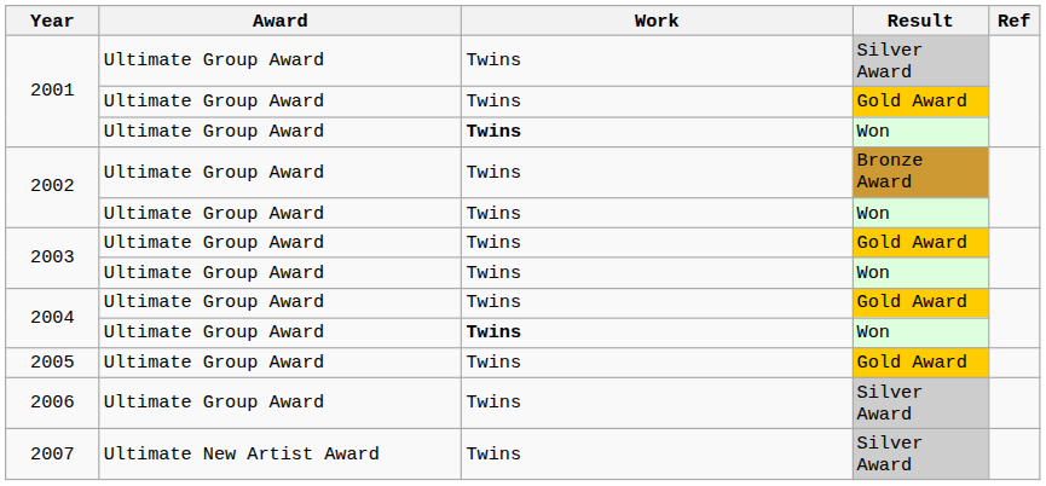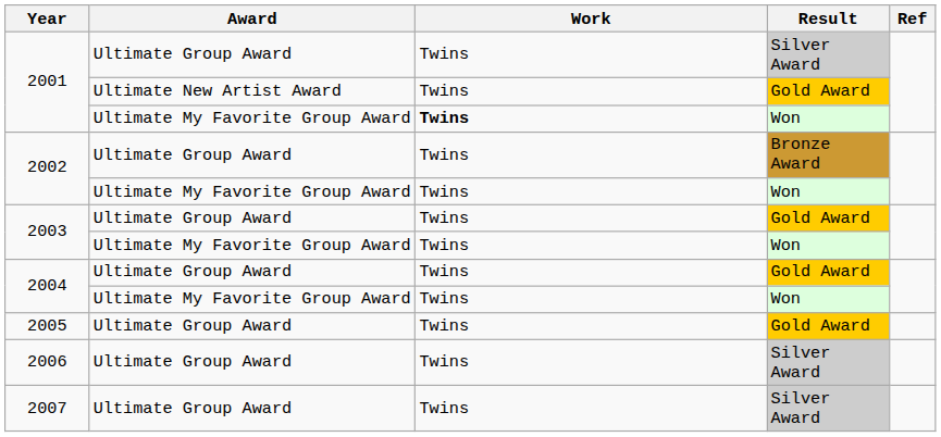 <table class="wikitable">
 <tr>
 <th width=60>Year</th>
 <th width="250">Award</th>
 <th width="270">Work</th>
 <th width="90">Result</th>
 <th width="30">Ref</th>
 </tr>
 <tr>
 <td rowspan = "3" align="center">2001</td>
 <td>Ultimate Group Award</td>
 <td>Twins</td>
 <td style="background: #cdcdcd"><div>Silver Award</div></td>
 <td rowspan ="3" align="center"></td>
 </tr>
 <tr>
-<td>Ultimate Group Award</td>
+<td>Ultimate New Artist Award</td>
 <td>Twins</td>
 <td style="background: #FFCC00"><div>Gold Award</div></td>
 </tr>
 <tr>
-<td>Ultimate Group Award</td>
+<td>Ultimate My Favorite Group Award</td>
 <td><strong>Twins</strong></td>
 <td style="background: #ddffdd"><div>Won</div></td>
 </tr>
 <tr>
 <td rowspan = "2" align="center">2002</td>
 <td>Ultimate Group Award</td>
 <td>Twins</td>
 <td style="background: #CC9933"><div>Bronze Award</div></td>
 <td rowspan ="2" align="center"></td>
 </tr>
 <tr>
-<td>Ultimate Group Award</td>
+<td>Ultimate My Favorite Group Award</td>
 <td>Twins</td>
 <td style="background: #ddffdd"><div>Won</div></td>
 </tr>
 <tr>
 <td rowspan = "2" align="center">2003</td>
 <td>Ultimate Group Award</td>
 <td>Twins</td>
 <td style="background: #FFCC00"><div>Gold Award</div></td>
 <td rowspan ="2" align="center"></td>
 </tr>
 <tr>
-<td>Ultimate Group Award</td>
+<td>Ultimate My Favorite Group Award</td>
 <td>Twins</td>
 <td style="background: #ddffdd"><div>Won</div></td>
 </tr>
 <tr>
 <td rowspan="2" align="center">2004</td>
 <td>Ultimate Group Award</td>
 <td>Twins</td>
 <td style="background: #FFCC00"><div>Gold Award</div></td>
 <td rowspan ="2" align="center"></td>
 </tr>
 <tr>
-<td>Ultimate Group Award</td>
-<td><strong>Twins</strong></td>
+<td>Ultimate My Favorite Group Award</td>
+<td>Twins</td>
 <td style="background: #ddffdd"><div>Won</div></td>
 </tr>
 <tr>
 <td align="center">2005</td>
 <td>Ultimate Group Award</td>
 <td>Twins</td>
 <td style="background: #FFCC00"><div>Gold Award</div></td>
 <td align="center"></td>
 </tr>
 <tr>
 <td align="center">2006</td>
 <td>Ultimate Group Award</td>
 <td>Twins</td>
 <td style="background: #cdcdcd"><div>Silver Award</div></td>
 <td align="center"></td>
 </tr>
 <tr>
 <td align="center">2007</td>
-<td>Ultimate New Artist Award</td>
+<td>Ultimate Group Award</td>
 <td>Twins</td>
 <td style="background: #cdcdcd"><div>Silver Award</div></td>
 <td align="center"></td>
 </tr>
 </table>
